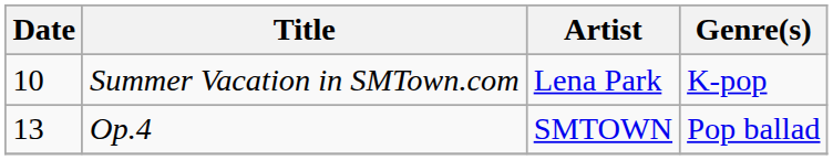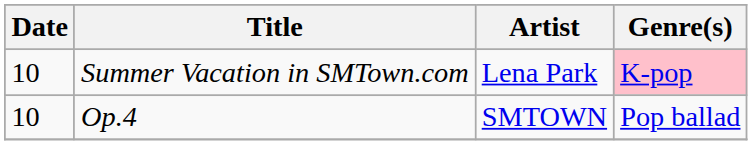 <table class="wikitable" style="text-align: left;">
 <tr>
 <th>Date</th>
 <th>Title</th>
 <th>Artist</th>
 <th>Genre(s)</th>
 </tr>
 <tr>
 <td>10</td>
 <td><em>Summer Vacation in SMTown.com</em></td>
 <td><a href='#'>Lena Park</a></td>
-<td><a href='#'>K-pop</a></td>
+<td style="background: pink;"><a href='#'>K-pop</a></td>
 </tr>
 <tr>
-<td>13</td>
+<td>10</td>
 <td><em>Op.4</em></td>
 <td><a href='#'>SMTOWN</a></td>
 <td><a href='#'>Pop ballad</a></td>
 </tr>
 <tr>
 </tr>
 </table>
